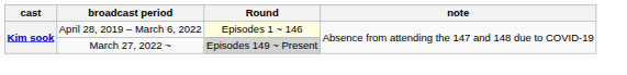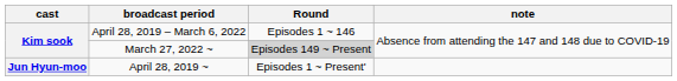 <table class="wikitable" style="font-size:90%; text-align:center;">
 <tr>
 <th>cast</th>
 <th>broadcast period</th>
 <th>Round</th>
 <th>note</th>
 </tr>
 <tr>
 <th rowspan="2"><a href='#'>Kim sook</a></th>
 <td>April 28, 2019 – March 6, 2022</td>
-<td style="background: lightyellow;">Episodes 1 ~ 146</td>
+<td>Episodes 1 ~ 146</td>
 <td rowspan="2">Absence from attending the 147 and 148 due to COVID-19</td>
 </tr>
 <tr>
 <td>March 27, 2022 ~</td>
 <td style="background: lightgrey;">Episodes 149 ~ Present</td>
 </tr>
+<tr>
+<th><a href='#'>Jun Hyun-moo</a></th>
+<td>April 28, 2019 ~</td>
+<td>Episodes 1 ~ Present'</td>
+<td></td>
+</tr>
 </table>
